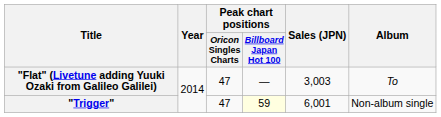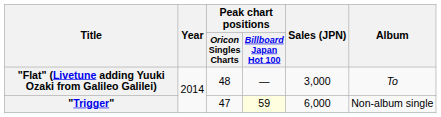 <table class="wikitable plainrowheaders" style="text-align:center;">
 <tr>
 <th scope="col" rowspan="2" style="width:16em;">Title</th>
 <th scope="col" rowspan="2">Year</th>
 <th scope="col" colspan="2">Peak chart positions</th>
 <th scope="col" rowspan="2">Sales (JPN)</th>
 <th scope="col" rowspan="2">Album</th>
 </tr>
 <tr>
 <th style="width:3em;font-size:85%"><em>Oricon</em> Singles Charts<br></th>
 <th style="width:3em;font-size:85%"><em><a href='#'>Billboard</a></em> <a href='#'>Japan Hot 100</a><br></th>
 </tr>
 <tr>
 <th scope="row">"Flat" <span>(<a href='#'>Livetune</a> adding Yuuki Ozaki from Galileo Galilei)</span></th>
 <td rowspan="2">2014</td>
-<td>47</td>
+<td>48</td>
 <td>—</td>
-<td>3,003</td>
+<td>3,000</td>
 <td rowspan="1"><em>To</em></td>
 </tr>
 <tr>
 <th scope="row">"<a href='#'>Trigger</a>"</th>
 <td>47</td>
 <td style="background: lightyellow;">59</td>
-<td>6,001</td>
+<td>6,000</td>
 <td rowspan="1">Non-album single</td>
 </tr>
 </table>
